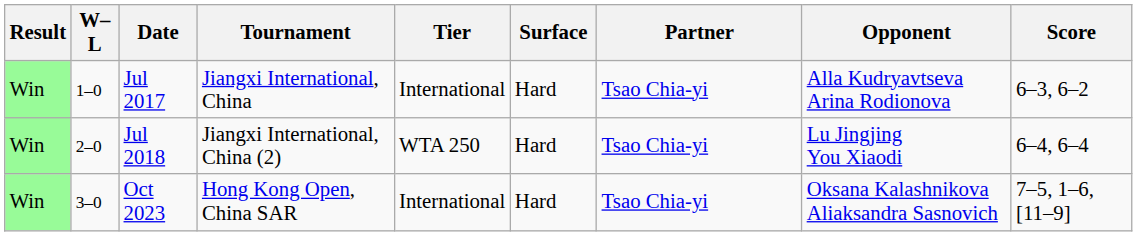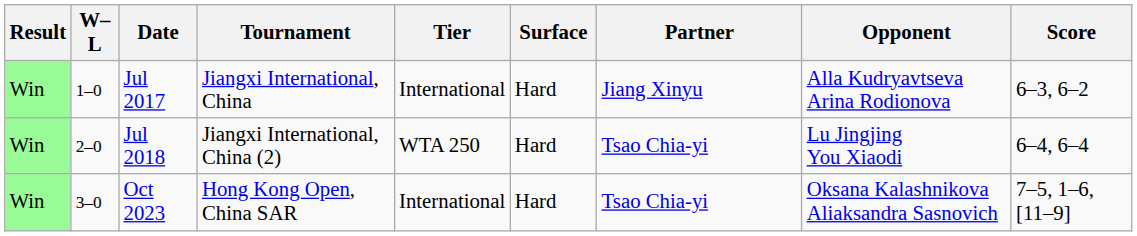 <table class="sortable wikitable">
 <tr>
 <th style="width:40px">Result</th>
 <th style="width:30px">W–L</th>
 <th style="width:55px">Date</th>
 <th style="width:150px">Tournament</th>
 <th>Tier</th>
 <th style="width:60px">Surface</th>
 <th style="width:160px">Partner</th>
 <th style="width:160px">Opponent</th>
 <th style="width:90px" class="unsortable">Score</th>
 </tr>
 <tr>
 <td style="background:#98fb98;">Win</td>
 <td><small>1–0</small></td>
 <td><a href='#'>Jul 2017</a></td>
 <td><a href='#'>Jiangxi International</a>, China</td>
 <td>International</td>
 <td>Hard</td>
-<td> <a href='#'>Tsao Chia-yi</a></td>
+<td> <a href='#'>Jiang Xinyu</a></td>
 <td> <a href='#'>Alla Kudryavtseva</a> <br>  <a href='#'>Arina Rodionova</a></td>
 <td>6–3, 6–2</td>
 </tr>
 <tr>
 <td style="background:#98fb98;">Win</td>
 <td><small>2–0</small></td>
 <td><a href='#'>Jul 2018</a></td>
 <td>Jiangxi International, China (2)</td>
 <td>WTA 250</td>
 <td>Hard</td>
 <td> <a href='#'>Tsao Chia-yi</a></td>
 <td> <a href='#'>Lu Jingjing</a> <br>  <a href='#'>You Xiaodi</a></td>
 <td>6–4, 6–4</td>
 </tr>
 <tr>
 <td style="background:#98fb98;">Win</td>
 <td><small>3–0</small></td>
 <td><a href='#'>Oct 2023</a></td>
 <td><a href='#'>Hong Kong Open</a>, China SAR</td>
 <td>International</td>
 <td>Hard</td>
 <td> <a href='#'>Tsao Chia-yi</a></td>
 <td> <a href='#'>Oksana Kalashnikova</a> <br>  <a href='#'>Aliaksandra Sasnovich</a></td>
 <td>7–5, 1–6, [11–9]</td>
 </tr>
 </table>
